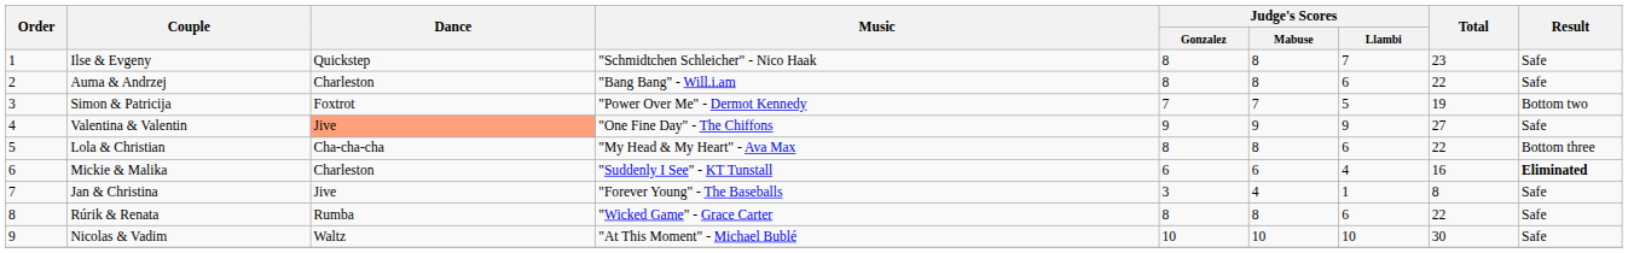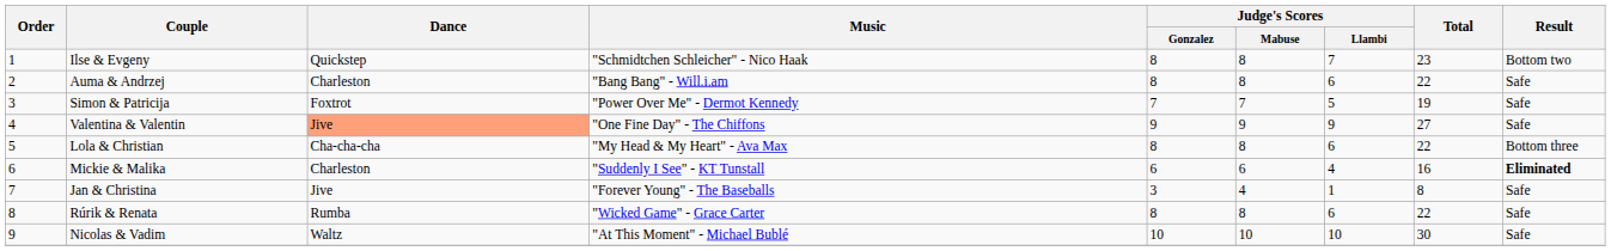 <table class="wikitable sortable center">
 <tr>
 <th rowspan="2" style="width: 4em">Order</th>
 <th rowspan="2" style="width: 17em">Couple</th>
 <th rowspan="2" style="width: 20em">Dance</th>
 <th rowspan="2" style="width: 40em">Music</th>
 <th colspan="3">Judge's Scores</th>
 <th rowspan="2" style="width: 6em">Total</th>
 <th rowspan="2" style="width: 7em">Result</th>
 </tr>
 <tr>
 <th style="width: 6em"><small>Gonzalez</small></th>
 <th style="width: 6em"><small>Mabuse</small></th>
 <th style="width: 6em"><small>Llambi</small></th>
 </tr>
 <tr>
 <td>1</td>
 <td>Ilse & Evgeny</td>
 <td>Quickstep</td>
 <td>"Schmidtchen Schleicher" - Nico Haak</td>
 <td>8</td>
 <td>8</td>
 <td>7</td>
 <td>23</td>
-<td>Safe</td>
+<td>Bottom two</td>
 </tr>
 <tr>
 <td>2</td>
 <td>Auma & Andrzej</td>
 <td>Charleston</td>
 <td>"Bang Bang" - <a href='#'>Will.i.am</a></td>
 <td>8</td>
 <td>8</td>
 <td>6</td>
 <td>22</td>
 <td>Safe</td>
 </tr>
 <tr>
 <td>3</td>
 <td>Simon & Patricija</td>
 <td>Foxtrot</td>
 <td>"Power Over Me" - <a href='#'>Dermot Kennedy</a></td>
 <td>7</td>
 <td>7</td>
 <td>5</td>
 <td>19</td>
-<td>Bottom two</td>
+<td>Safe</td>
 </tr>
 <tr>
 <td>4</td>
 <td>Valentina & Valentin</td>
 <td style="background: lightsalmon;">Jive</td>
 <td>"One Fine Day" - <a href='#'>The Chiffons</a></td>
 <td>9</td>
 <td>9</td>
 <td>9</td>
 <td>27</td>
 <td>Safe</td>
 </tr>
 <tr>
 <td>5</td>
 <td>Lola & Christian</td>
 <td>Cha-cha-cha</td>
 <td>"My Head & My Heart" - <a href='#'>Ava Max</a></td>
 <td>8</td>
 <td>8</td>
 <td>6</td>
 <td>22</td>
 <td>Bottom three</td>
 </tr>
 <tr>
 <td>6</td>
 <td>Mickie & Malika</td>
 <td>Charleston</td>
 <td>"<a href='#'>Suddenly I See</a>" - <a href='#'>KT Tunstall</a></td>
 <td>6</td>
 <td>6</td>
 <td>4</td>
 <td>16</td>
 <td><strong>Eliminated</strong></td>
 </tr>
 <tr>
 <td>7</td>
 <td>Jan & Christina</td>
 <td>Jive</td>
 <td>"Forever Young" - <a href='#'>The Baseballs</a></td>
 <td>3</td>
 <td>4</td>
 <td>1</td>
 <td>8</td>
 <td>Safe</td>
 </tr>
 <tr>
 <td>8</td>
 <td>Rúrik & Renata</td>
 <td>Rumba</td>
 <td>"<a href='#'>Wicked Game</a>" - <a href='#'>Grace Carter</a></td>
 <td>8</td>
 <td>8</td>
 <td>6</td>
 <td>22</td>
 <td>Safe</td>
 </tr>
 <tr>
 <td>9</td>
 <td>Nicolas & Vadim</td>
 <td>Waltz</td>
 <td>"At This Moment" - <a href='#'>Michael Bublé</a></td>
 <td>10</td>
 <td>10</td>
 <td>10</td>
 <td>30</td>
 <td>Safe</td>
 </tr>
 <tr>
 </tr>
 </table>
